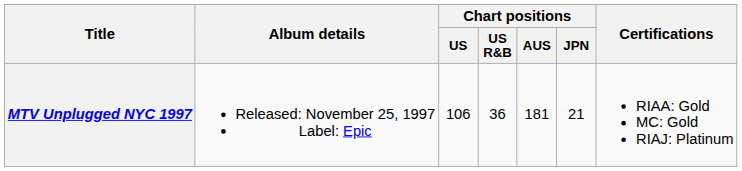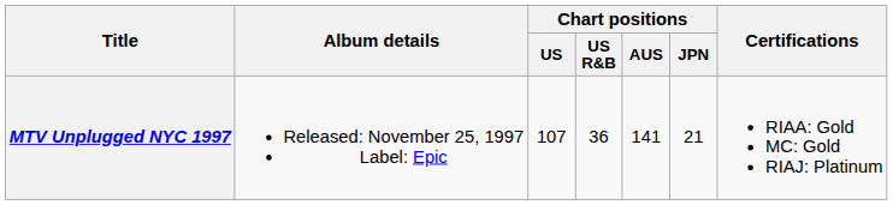 <table class="wikitable plainrowheaders" style="text-align:center;">
 <tr>
 <th rowspan="2">Title</th>
 <th rowspan="2">Album details</th>
 <th colspan="4">Chart positions</th>
 <th rowspan="2">Certifications</th>
 </tr>
 <tr>
 <th scope="col" style="width:2.5em;font-size:90%;">US<br></th>
 <th scope="col" style="width:2.5em;font-size:90%;">US R&B<br></th>
 <th scope="col" style="width:2.5em;font-size:90%;">AUS<br></th>
 <th scope="col" style="width:2.5em;font-size:90%;">JPN<br></th>
 </tr>
 <tr>
 <th scope="row"><em><a href='#'>MTV Unplugged NYC 1997</a></em></th>
 <td><br><ul><li>Released: November 25, 1997</li><li>Label: <a href='#'>Epic</a></li></ul></td>
-<td>106</td>
+<td>107</td>
 <td>36</td>
-<td>181</td>
+<td>141</td>
 <td>21</td>
 <td align="left"><br><ul><li>RIAA: Gold</li><li>MC: Gold</li><li>RIAJ: Platinum</li></ul></td>
 </tr>
 </table>
